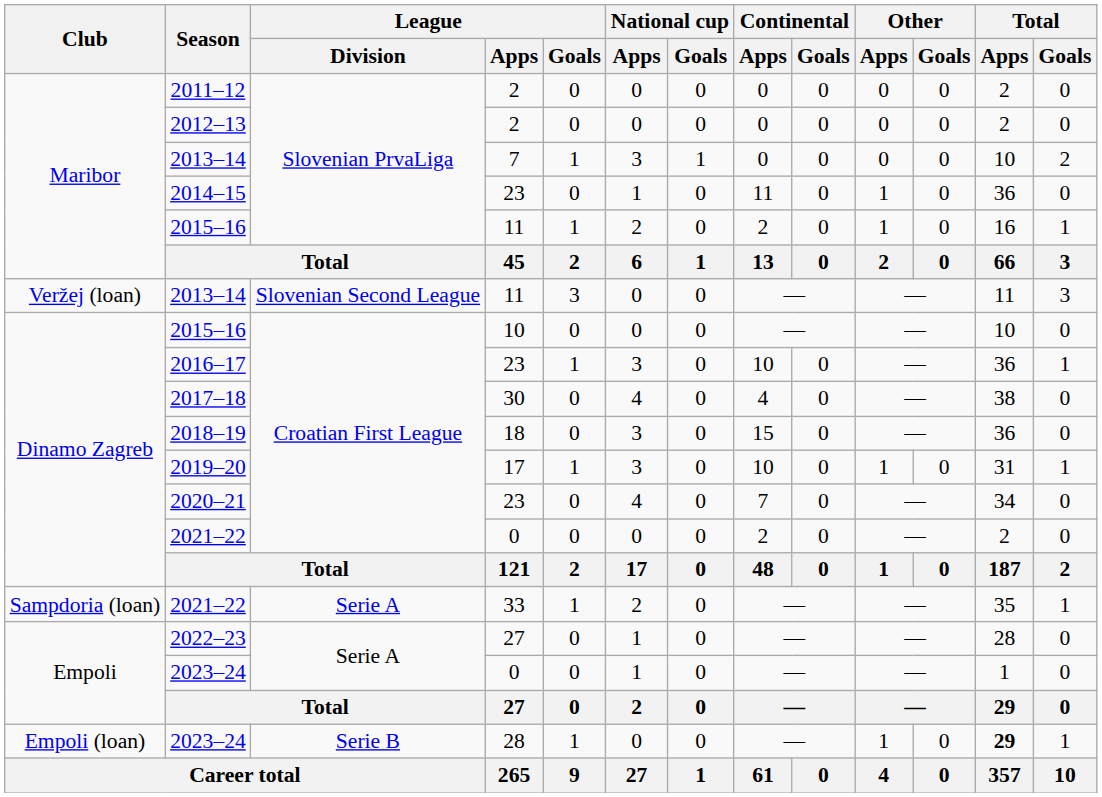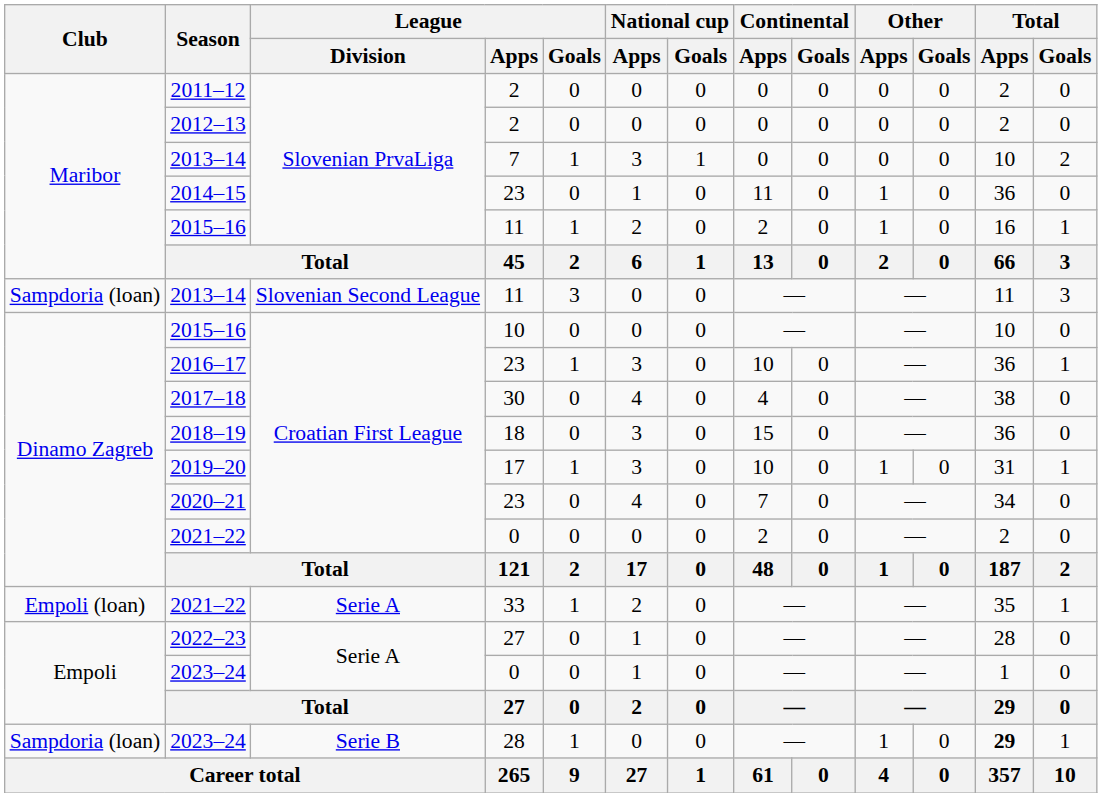 <table class="wikitable" style="text-align:center">
 <tr>
 <th rowspan="2">Club</th>
 <th rowspan="2">Season</th>
 <th colspan="3">League</th>
 <th colspan="2">National cup</th>
 <th colspan="2">Continental</th>
 <th colspan="2">Other</th>
 <th colspan="2">Total</th>
 </tr>
 <tr>
 <th>Division</th>
 <th>Apps</th>
 <th>Goals</th>
 <th>Apps</th>
 <th>Goals</th>
 <th>Apps</th>
 <th>Goals</th>
 <th>Apps</th>
 <th>Goals</th>
 <th>Apps</th>
 <th>Goals</th>
 </tr>
 <tr>
 <td rowspan="6"><a href='#'>Maribor</a></td>
 <td><a href='#'>2011–12</a></td>
 <td rowspan="5"><a href='#'>Slovenian PrvaLiga</a></td>
 <td>2</td>
 <td>0</td>
 <td>0</td>
 <td>0</td>
 <td>0</td>
 <td>0</td>
 <td>0</td>
 <td>0</td>
 <td>2</td>
 <td>0</td>
 </tr>
 <tr>
 <td><a href='#'>2012–13</a></td>
 <td>2</td>
 <td>0</td>
 <td>0</td>
 <td>0</td>
 <td>0</td>
 <td>0</td>
 <td>0</td>
 <td>0</td>
 <td>2</td>
 <td>0</td>
 </tr>
 <tr>
 <td><a href='#'>2013–14</a></td>
 <td>7</td>
 <td>1</td>
 <td>3</td>
 <td>1</td>
 <td>0</td>
 <td>0</td>
 <td>0</td>
 <td>0</td>
 <td>10</td>
 <td>2</td>
 </tr>
 <tr>
 <td><a href='#'>2014–15</a></td>
 <td>23</td>
 <td>0</td>
 <td>1</td>
 <td>0</td>
 <td>11</td>
 <td>0</td>
 <td>1</td>
 <td>0</td>
 <td>36</td>
 <td>0</td>
 </tr>
 <tr>
 <td><a href='#'>2015–16</a></td>
 <td>11</td>
 <td>1</td>
 <td>2</td>
 <td>0</td>
 <td>2</td>
 <td>0</td>
 <td>1</td>
 <td>0</td>
 <td>16</td>
 <td>1</td>
 </tr>
 <tr>
 <th colspan="2">Total</th>
 <th>45</th>
 <th>2</th>
 <th>6</th>
 <th>1</th>
 <th>13</th>
 <th>0</th>
 <th>2</th>
 <th>0</th>
 <th>66</th>
 <th>3</th>
 </tr>
 <tr>
-<td><a href='#'>Veržej</a> (loan)</td>
+<td><a href='#'>Sampdoria</a> (loan)</td>
 <td><a href='#'>2013–14</a></td>
 <td><a href='#'>Slovenian Second League</a></td>
 <td>11</td>
 <td>3</td>
 <td>0</td>
 <td>0</td>
 <td colspan="2">—</td>
 <td colspan="2">—</td>
 <td>11</td>
 <td>3</td>
 </tr>
 <tr>
 <td rowspan="8"><a href='#'>Dinamo Zagreb</a></td>
 <td><a href='#'>2015–16</a></td>
 <td rowspan="7"><a href='#'>Croatian First League</a></td>
 <td>10</td>
 <td>0</td>
 <td>0</td>
 <td>0</td>
 <td colspan="2">—</td>
 <td colspan="2">—</td>
 <td>10</td>
 <td>0</td>
 </tr>
 <tr>
 <td><a href='#'>2016–17</a></td>
 <td>23</td>
 <td>1</td>
 <td>3</td>
 <td>0</td>
 <td>10</td>
 <td>0</td>
 <td colspan="2">—</td>
 <td>36</td>
 <td>1</td>
 </tr>
 <tr>
 <td><a href='#'>2017–18</a></td>
 <td>30</td>
 <td>0</td>
 <td>4</td>
 <td>0</td>
 <td>4</td>
 <td>0</td>
 <td colspan="2">—</td>
 <td>38</td>
 <td>0</td>
 </tr>
 <tr>
 <td><a href='#'>2018–19</a></td>
 <td>18</td>
 <td>0</td>
 <td>3</td>
 <td>0</td>
 <td>15</td>
 <td>0</td>
 <td colspan="2">—</td>
 <td>36</td>
 <td>0</td>
 </tr>
 <tr>
 <td><a href='#'>2019–20</a></td>
 <td>17</td>
 <td>1</td>
 <td>3</td>
 <td>0</td>
 <td>10</td>
 <td>0</td>
 <td>1</td>
 <td>0</td>
 <td>31</td>
 <td>1</td>
 </tr>
 <tr>
 <td><a href='#'>2020–21</a></td>
 <td>23</td>
 <td>0</td>
 <td>4</td>
 <td>0</td>
 <td>7</td>
 <td>0</td>
 <td colspan="2">—</td>
 <td>34</td>
 <td>0</td>
 </tr>
 <tr>
 <td><a href='#'>2021–22</a></td>
 <td>0</td>
 <td>0</td>
 <td>0</td>
 <td>0</td>
 <td>2</td>
 <td>0</td>
 <td colspan="2">—</td>
 <td>2</td>
 <td>0</td>
 </tr>
 <tr>
 <th colspan="2">Total</th>
 <th>121</th>
 <th>2</th>
 <th>17</th>
 <th>0</th>
 <th>48</th>
 <th>0</th>
 <th>1</th>
 <th>0</th>
 <th>187</th>
 <th>2</th>
 </tr>
 <tr>
-<td><a href='#'>Sampdoria</a> (loan)</td>
+<td><a href='#'>Empoli</a> (loan)</td>
 <td><a href='#'>2021–22</a></td>
 <td><a href='#'>Serie A</a></td>
 <td>33</td>
 <td>1</td>
 <td>2</td>
 <td>0</td>
 <td colspan="2">—</td>
 <td colspan="2">—</td>
 <td>35</td>
 <td>1</td>
 </tr>
 <tr>
 <td rowspan="3">Empoli</td>
 <td><a href='#'>2022–23</a></td>
 <td rowspan="2">Serie A</td>
 <td>27</td>
 <td>0</td>
 <td>1</td>
 <td>0</td>
 <td colspan="2">—</td>
 <td colspan="2">—</td>
 <td>28</td>
 <td>0</td>
 </tr>
 <tr>
 <td><a href='#'>2023–24</a></td>
 <td>0</td>
 <td>0</td>
 <td>1</td>
 <td>0</td>
 <td colspan="2">—</td>
 <td colspan="2">—</td>
 <td>1</td>
 <td>0</td>
 </tr>
 <tr>
 <th colspan="2">Total</th>
 <th>27</th>
 <th>0</th>
 <th>2</th>
 <th>0</th>
 <th colspan="2">—</th>
 <th colspan="2">—</th>
 <th>29</th>
 <th>0</th>
 </tr>
 <tr>
-<td><a href='#'>Empoli</a> (loan)</td>
+<td><a href='#'>Sampdoria</a> (loan)</td>
 <td><a href='#'>2023–24</a></td>
 <td><a href='#'>Serie B</a></td>
 <td>28</td>
 <td>1</td>
 <td>0</td>
 <td>0</td>
 <td colspan="2">—</td>
 <td>1</td>
 <td>0</td>
 <td><strong>29</strong></td>
 <td>1</td>
 </tr>
 <tr>
 <th colspan="3">Career total</th>
 <th>265</th>
 <th>9</th>
 <th>27</th>
 <th>1</th>
 <th>61</th>
 <th>0</th>
 <th>4</th>
 <th>0</th>
 <th>357</th>
 <th>10</th>
 </tr>
 </table>
